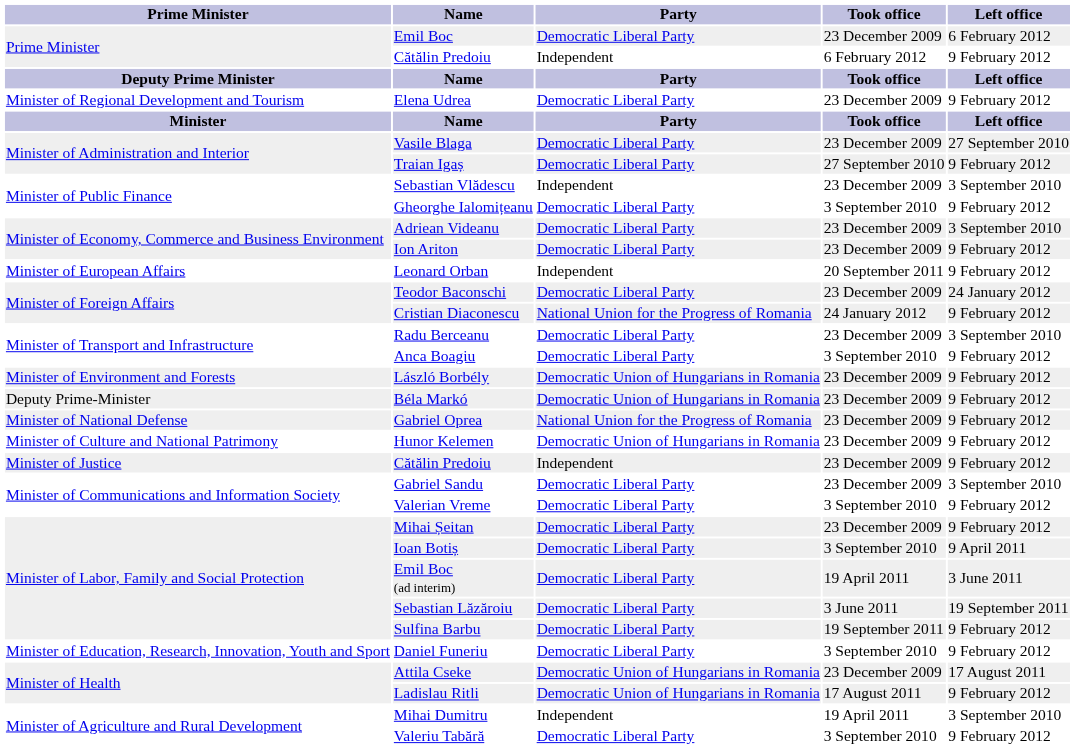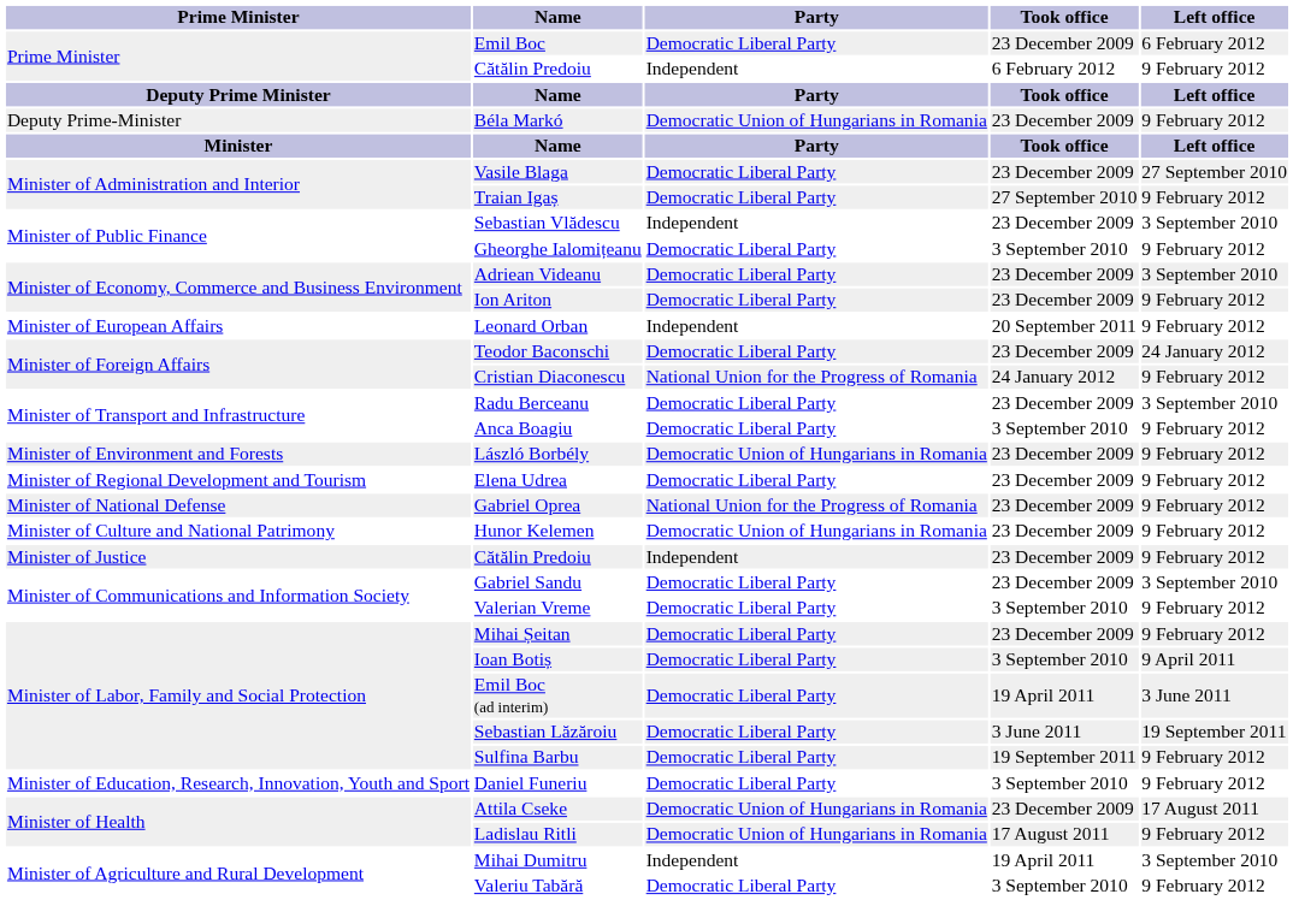 <table class="toccolours" style="margin-bottom: 1em; font-size: 100%;">
 <tr bgcolor="C0C0E0">
 <th>Prime Minister</th>
 <th>Name</th>
 <th>Party</th>
 <th>Took office</th>
 <th>Left office</th>
 </tr>
 <tr bgcolor="efefef">
 <td rowspan = 2><a href='#'>Prime Minister</a></td>
 <td><a href='#'>Emil Boc</a></td>
 <td><a href='#'>Democratic Liberal Party</a></td>
 <td>23 December 2009</td>
 <td>6 February 2012</td>
 </tr>
 <tr>
 <td><a href='#'>Cătălin Predoiu</a></td>
 <td>Independent</td>
 <td>6 February 2012</td>
 <td>9 February 2012</td>
 </tr>
 <tr bgcolor="C0C0E0">
 <th>Deputy Prime Minister</th>
 <th>Name</th>
 <th>Party</th>
 <th>Took office</th>
 <th>Left office</th>
 </tr>
-<tr>
-<td><a href='#'>Minister of Regional Development and Tourism</a></td>
-<td><a href='#'>Elena Udrea</a></td>
-<td><a href='#'>Democratic Liberal Party</a></td>
+<tr bgcolor="efefef">
+<td>Deputy Prime-Minister</td>
+<td><a href='#'>Béla Markó</a></td>
+<td><a href='#'>Democratic Union of Hungarians in Romania</a></td>
 <td>23 December 2009</td>
 <td>9 February 2012</td>
 </tr>
 <tr bgcolor="C0C0E0">
 <th>Minister</th>
 <th>Name</th>
 <th>Party</th>
 <th>Took office</th>
 <th>Left office</th>
 </tr>
 <tr bgcolor="efefef">
 <td rowspan = 2><a href='#'>Minister of Administration and Interior</a></td>
 <td><a href='#'>Vasile Blaga</a></td>
 <td><a href='#'>Democratic Liberal Party</a></td>
 <td>23 December 2009</td>
 <td>27 September 2010</td>
 </tr>
 <tr bgcolor="efefef">
 <td><a href='#'>Traian Igaș</a></td>
 <td><a href='#'>Democratic Liberal Party</a></td>
 <td>27 September 2010</td>
 <td>9 February 2012</td>
 </tr>
 <tr>
 <td rowspan = 2><a href='#'>Minister of Public Finance</a></td>
 <td><a href='#'>Sebastian Vlădescu</a></td>
 <td>Independent</td>
 <td>23 December 2009</td>
 <td>3 September 2010</td>
 </tr>
 <tr>
 <td><a href='#'>Gheorghe Ialomițeanu</a></td>
 <td><a href='#'>Democratic Liberal Party</a></td>
 <td>3 September 2010</td>
 <td>9 February 2012</td>
 </tr>
 <tr bgcolor="efefef">
 <td rowspan = 2><a href='#'>Minister of Economy, Commerce and Business Environment</a></td>
 <td><a href='#'>Adriean Videanu</a></td>
 <td><a href='#'>Democratic Liberal Party</a></td>
 <td>23 December 2009</td>
 <td>3 September 2010</td>
 </tr>
 <tr bgcolor="efefef">
 <td><a href='#'>Ion Ariton</a></td>
 <td><a href='#'>Democratic Liberal Party</a></td>
 <td>23 December 2009</td>
 <td>9 February 2012</td>
 </tr>
 <tr>
 <td><a href='#'>Minister of European Affairs</a></td>
 <td><a href='#'>Leonard Orban</a></td>
 <td>Independent</td>
 <td>20 September 2011</td>
 <td>9 February 2012</td>
 </tr>
 <tr bgcolor="efefef">
 <td rowspan = 2><a href='#'>Minister of Foreign Affairs</a></td>
 <td><a href='#'>Teodor Baconschi</a></td>
 <td><a href='#'>Democratic Liberal Party</a></td>
 <td>23 December 2009</td>
 <td>24 January 2012</td>
 </tr>
 <tr bgcolor="efefef">
 <td><a href='#'>Cristian Diaconescu</a></td>
 <td><a href='#'>National Union for the Progress of Romania</a></td>
 <td>24 January 2012</td>
 <td>9 February 2012</td>
 </tr>
 <tr>
 <td rowspan = 2><a href='#'>Minister of Transport and Infrastructure</a></td>
 <td><a href='#'>Radu Berceanu</a></td>
 <td><a href='#'>Democratic Liberal Party</a></td>
 <td>23 December 2009</td>
 <td>3 September 2010</td>
 </tr>
 <tr>
 <td><a href='#'>Anca Boagiu</a></td>
 <td><a href='#'>Democratic Liberal Party</a></td>
 <td>3 September 2010</td>
 <td>9 February 2012</td>
 </tr>
 <tr bgcolor="efefef">
 <td><a href='#'>Minister of Environment and Forests</a></td>
 <td><a href='#'>László Borbély</a></td>
 <td><a href='#'>Democratic Union of Hungarians in Romania</a></td>
 <td>23 December 2009</td>
 <td>9 February 2012</td>
 </tr>
-<tr bgcolor="efefef">
-<td>Deputy Prime-Minister</td>
-<td><a href='#'>Béla Markó</a></td>
-<td><a href='#'>Democratic Union of Hungarians in Romania</a></td>
+<tr>
+<td><a href='#'>Minister of Regional Development and Tourism</a></td>
+<td><a href='#'>Elena Udrea</a></td>
+<td><a href='#'>Democratic Liberal Party</a></td>
 <td>23 December 2009</td>
 <td>9 February 2012</td>
 </tr>
 <tr bgcolor="efefef">
 <td><a href='#'>Minister of National Defense</a></td>
 <td><a href='#'>Gabriel Oprea</a></td>
 <td><a href='#'>National Union for the Progress of Romania</a></td>
 <td>23 December 2009</td>
 <td>9 February 2012</td>
 </tr>
 <tr>
 <td><a href='#'>Minister of Culture and National Patrimony</a></td>
 <td><a href='#'>Hunor Kelemen</a></td>
 <td><a href='#'>Democratic Union of Hungarians in Romania</a></td>
 <td>23 December 2009</td>
 <td>9 February 2012</td>
 </tr>
 <tr bgcolor="efefef">
 <td><a href='#'>Minister of Justice</a></td>
 <td><a href='#'>Cătălin Predoiu</a></td>
 <td>Independent</td>
 <td>23 December 2009</td>
 <td>9 February 2012</td>
 </tr>
 <tr>
 <td rowspan = 2><a href='#'>Minister of Communications and Information Society</a></td>
 <td><a href='#'>Gabriel Sandu</a></td>
 <td><a href='#'>Democratic Liberal Party</a></td>
 <td>23 December 2009</td>
 <td>3 September 2010</td>
 </tr>
 <tr>
 <td><a href='#'>Valerian Vreme</a></td>
 <td><a href='#'>Democratic Liberal Party</a></td>
 <td>3 September 2010</td>
 <td>9 February 2012</td>
 </tr>
 <tr bgcolor="efefef">
 <td rowspan = 5><a href='#'>Minister of Labor, Family and Social Protection</a></td>
 <td><a href='#'>Mihai Șeitan</a></td>
 <td><a href='#'>Democratic Liberal Party</a></td>
 <td>23 December 2009</td>
 <td>9 February 2012</td>
 </tr>
 <tr bgcolor="efefef">
 <td><a href='#'>Ioan Botiș</a></td>
 <td><a href='#'>Democratic Liberal Party</a></td>
 <td>3 September 2010</td>
 <td>9 April 2011</td>
 </tr>
 <tr bgcolor="efefef">
 <td><a href='#'>Emil Boc</a><br><small>(ad interim)</small></td>
 <td><a href='#'>Democratic Liberal Party</a></td>
 <td>19 April 2011</td>
 <td>3 June 2011</td>
 </tr>
 <tr bgcolor="efefef">
 <td><a href='#'>Sebastian Lăzăroiu</a></td>
 <td><a href='#'>Democratic Liberal Party</a></td>
 <td>3 June 2011</td>
 <td>19 September 2011</td>
 </tr>
 <tr bgcolor="efefef">
 <td><a href='#'>Sulfina Barbu</a></td>
 <td><a href='#'>Democratic Liberal Party</a></td>
 <td>19 September 2011</td>
 <td>9 February 2012</td>
 </tr>
 <tr>
 <td><a href='#'>Minister of Education, Research, Innovation, Youth and Sport</a></td>
 <td><a href='#'>Daniel Funeriu</a></td>
 <td><a href='#'>Democratic Liberal Party</a></td>
 <td>3 September 2010</td>
 <td>9 February 2012</td>
 </tr>
 <tr bgcolor="efefef">
 <td rowspan = 2><a href='#'>Minister of Health</a></td>
 <td><a href='#'>Attila Cseke</a></td>
 <td><a href='#'>Democratic Union of Hungarians in Romania</a></td>
 <td>23 December 2009</td>
 <td>17 August 2011</td>
 </tr>
 <tr bgcolor="efefef">
 <td><a href='#'>Ladislau Ritli</a></td>
 <td><a href='#'>Democratic Union of Hungarians in Romania</a></td>
 <td>17 August 2011</td>
 <td>9 February 2012</td>
 </tr>
 <tr>
 <td rowspan = 2><a href='#'>Minister of Agriculture and Rural Development</a></td>
 <td><a href='#'>Mihai Dumitru</a></td>
 <td>Independent</td>
 <td>19 April 2011</td>
 <td>3 September 2010</td>
 </tr>
 <tr>
 <td><a href='#'>Valeriu Tabără</a></td>
 <td><a href='#'>Democratic Liberal Party</a></td>
 <td>3 September 2010</td>
 <td>9 February 2012</td>
 </tr>
 </table>
